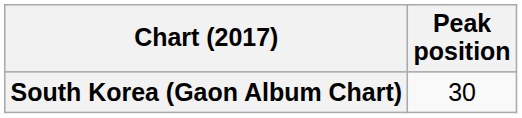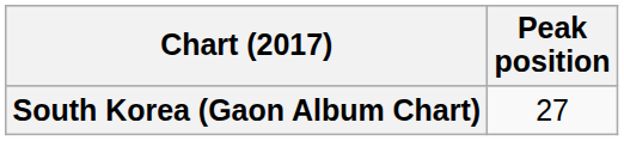 <table class="wikitable plainrowheaders" style="text-align:center;">
 <tr>
 <th>Chart (2017)</th>
 <th>Peak<br>position</th>
 </tr>
 <tr>
 <th scope="row">South Korea (Gaon Album Chart)</th>
-<td>30</td>
+<td>27</td>
 </tr>
 </table>
